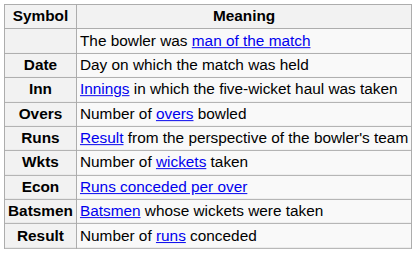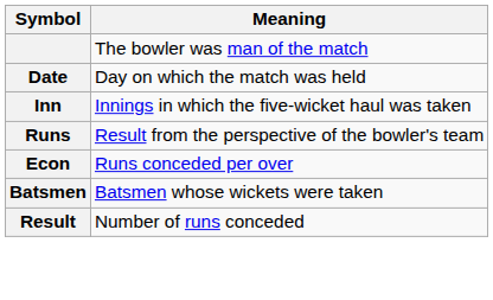 <table class="wikitable plainrowheaders">
 <tr>
 <th scope="col">Symbol</th>
 <th scope="col">Meaning</th>
 </tr>
 <tr>
 <th scope="row"></th>
 <td>The bowler was <a href='#'>man of the match</a></td>
 </tr>
 <tr>
 <th scope="row">Date</th>
 <td>Day on which the match was held</td>
 </tr>
 <tr>
 <th scope="row">Inn</th>
 <td><a href='#'>Innings</a> in which the five-wicket haul was taken</td>
 </tr>
 <tr>
-<th scope="row">Overs</th>
-<td>Number of <a href='#'>overs</a> bowled</td>
-</tr>
-<tr>
 <th scope="row">Runs</th>
 <td><a href='#'>Result</a> from the perspective of the bowler's team</td>
-</tr>
-<tr>
-<th scope="row">Wkts</th>
-<td>Number of <a href='#'>wickets</a> taken</td>
 </tr>
 <tr>
 <th scope="row">Econ</th>
 <td><a href='#'>Runs conceded per over</a></td>
 </tr>
 <tr>
 <th scope="row">Batsmen</th>
 <td><a href='#'>Batsmen</a> whose wickets were taken</td>
 </tr>
 <tr>
 <th scope="row">Result</th>
 <td>Number of <a href='#'>runs</a> conceded</td>
 </tr>
 </table>
